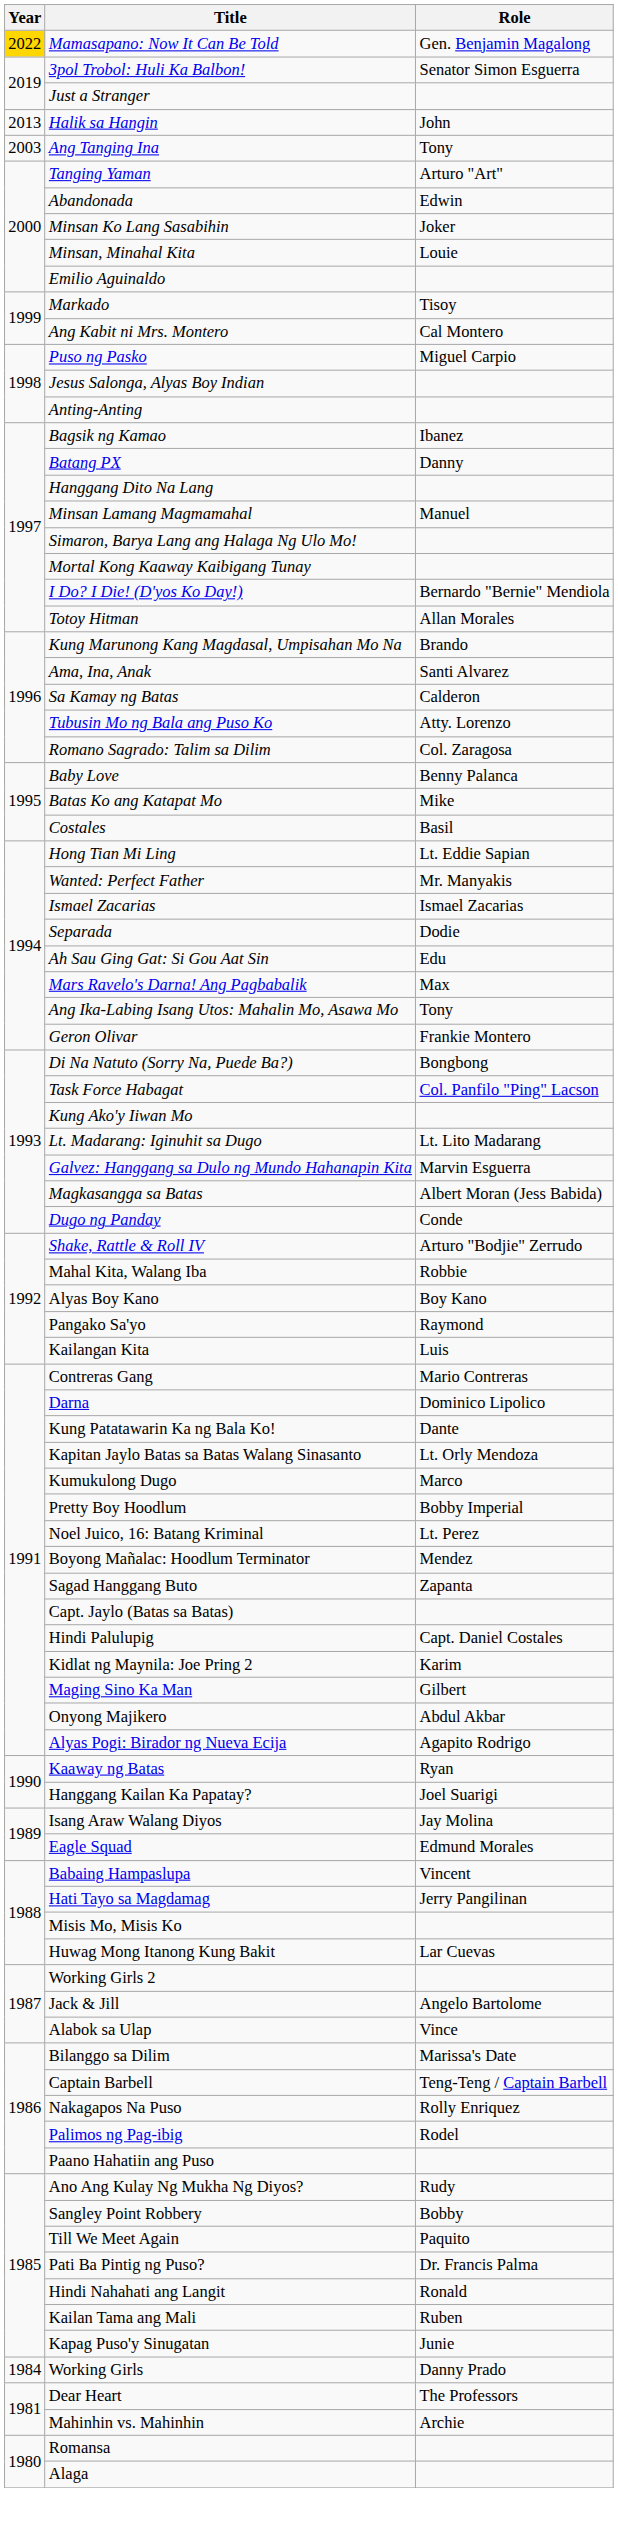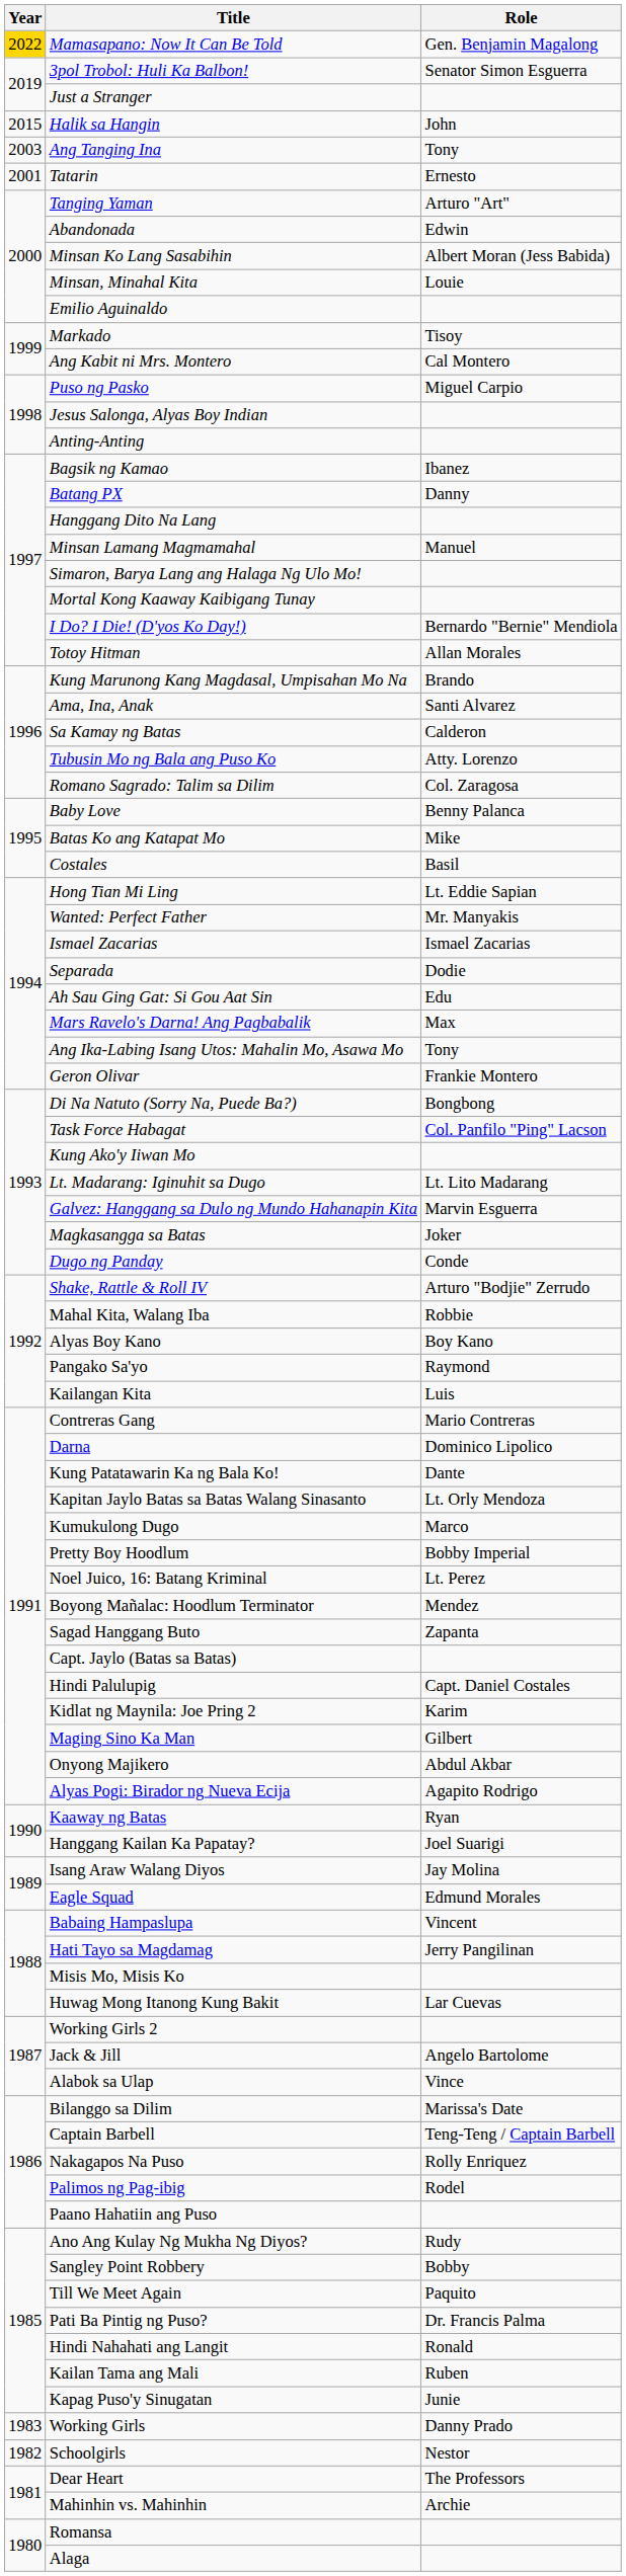 <table class="wikitable sortable">
 <tr>
 <th>Year</th>
 <th>Title</th>
 <th>Role</th>
 </tr>
 <tr>
 <td style="background: gold;">2022</td>
 <td><em><a href='#'>Mamasapano: Now It Can Be Told</a></em></td>
 <td>Gen. <a href='#'>Benjamin Magalong</a></td>
 </tr>
 <tr>
 <td rowspan="2">2019</td>
 <td><em><a href='#'>3pol Trobol: Huli Ka Balbon!</a></em></td>
 <td>Senator Simon Esguerra</td>
 </tr>
 <tr>
 <td><em>Just a Stranger</em></td>
 <td></td>
 </tr>
 <tr>
-<td>2013</td>
+<td>2015</td>
 <td><em><a href='#'>Halik sa Hangin</a></em></td>
 <td>John</td>
 </tr>
 <tr>
 <td>2003</td>
 <td><em><a href='#'>Ang Tanging Ina</a></em></td>
 <td>Tony</td>
+</tr>
+<tr>
+<td>2001</td>
+<td><em>Tatarin</em></td>
+<td>Ernesto</td>
 </tr>
 <tr>
 <td rowspan="5">2000</td>
 <td><em><a href='#'>Tanging Yaman</a></em></td>
 <td>Arturo "Art"</td>
 </tr>
 <tr>
 <td><em>Abandonada</em></td>
 <td>Edwin</td>
 </tr>
 <tr>
 <td><em>Minsan Ko Lang Sasabihin</em></td>
-<td>Joker</td>
+<td>Albert Moran (Jess Babida)</td>
 </tr>
 <tr>
 <td><em>Minsan, Minahal Kita</em></td>
 <td>Louie</td>
 </tr>
 <tr>
 <td><em>Emilio Aguinaldo</em></td>
 <td></td>
 </tr>
 <tr>
 <td rowspan="2">1999</td>
 <td><em>Markado</em></td>
 <td>Tisoy</td>
 </tr>
 <tr>
 <td><em>Ang Kabit ni Mrs. Montero</em></td>
 <td>Cal Montero</td>
 </tr>
 <tr>
 <td rowspan="3">1998</td>
 <td><em><a href='#'>Puso ng Pasko</a></em></td>
 <td>Miguel Carpio</td>
 </tr>
 <tr>
 <td><em>Jesus Salonga, Alyas Boy Indian</em></td>
 <td></td>
 </tr>
 <tr>
 <td><em>Anting-Anting</em></td>
 <td></td>
 </tr>
 <tr>
 <td rowspan="8">1997</td>
 <td><em>Bagsik ng Kamao</em></td>
 <td>Ibanez</td>
 </tr>
 <tr>
 <td><em><a href='#'>Batang PX</a></em></td>
 <td>Danny</td>
 </tr>
 <tr>
 <td><em>Hanggang Dito Na Lang</em></td>
 <td></td>
 </tr>
 <tr>
 <td><em>Minsan Lamang Magmamahal</em></td>
 <td>Manuel</td>
 </tr>
 <tr>
 <td><em>Simaron, Barya Lang ang Halaga Ng Ulo Mo!</em></td>
 <td></td>
 </tr>
 <tr>
 <td><em>Mortal Kong Kaaway Kaibigang Tunay</em></td>
 <td></td>
 </tr>
 <tr>
 <td><em><a href='#'>I Do? I Die! (D'yos Ko Day!)</a></em></td>
 <td>Bernardo "Bernie" Mendiola</td>
 </tr>
 <tr>
 <td><em>Totoy Hitman</em></td>
 <td>Allan Morales</td>
 </tr>
 <tr>
 <td rowspan="5">1996</td>
 <td><em>Kung Marunong Kang Magdasal, Umpisahan Mo Na</em></td>
 <td>Brando</td>
 </tr>
 <tr>
 <td><em>Ama, Ina, Anak</em></td>
 <td>Santi Alvarez</td>
 </tr>
 <tr>
 <td><em>Sa Kamay ng Batas</em></td>
 <td>Calderon</td>
 </tr>
 <tr>
 <td><em><a href='#'>Tubusin Mo ng Bala ang Puso Ko</a></em></td>
 <td>Atty. Lorenzo</td>
 </tr>
 <tr>
 <td><em>Romano Sagrado: Talim sa Dilim</em></td>
 <td>Col. Zaragosa</td>
 </tr>
 <tr>
 <td rowspan="3">1995</td>
 <td><em>Baby Love</em></td>
 <td>Benny Palanca</td>
 </tr>
 <tr>
 <td><em>Batas Ko ang Katapat Mo</em></td>
 <td>Mike</td>
 </tr>
 <tr>
 <td><em>Costales</em></td>
 <td>Basil</td>
 </tr>
 <tr>
 <td rowspan="8">1994</td>
 <td><em>Hong Tian Mi Ling</em></td>
 <td>Lt. Eddie Sapian</td>
 </tr>
 <tr>
 <td><em>Wanted: Perfect Father</em></td>
 <td>Mr. Manyakis</td>
 </tr>
 <tr>
 <td><em>Ismael Zacarias</em></td>
 <td>Ismael Zacarias</td>
 </tr>
 <tr>
 <td><em>Separada</em></td>
 <td>Dodie</td>
 </tr>
 <tr>
 <td><em>Ah Sau Ging Gat: Si Gou Aat Sin</em></td>
 <td>Edu</td>
 </tr>
 <tr>
 <td><em><a href='#'>Mars Ravelo's Darna! Ang Pagbabalik</a></em></td>
 <td>Max</td>
 </tr>
 <tr>
 <td><em>Ang Ika-Labing Isang Utos: Mahalin Mo, Asawa Mo</em></td>
 <td>Tony</td>
 </tr>
 <tr>
 <td><em>Geron Olivar</em></td>
 <td>Frankie Montero</td>
 </tr>
 <tr>
 <td rowspan="7">1993</td>
 <td><em>Di Na Natuto (Sorry Na, Puede Ba?)</em></td>
 <td>Bongbong</td>
 </tr>
 <tr>
 <td><em>Task Force Habagat</em></td>
 <td><a href='#'>Col. Panfilo "Ping" Lacson</a></td>
 </tr>
 <tr>
 <td><em>Kung Ako'y Iiwan Mo</em></td>
 <td></td>
 </tr>
 <tr>
 <td><em>Lt. Madarang: Iginuhit sa Dugo</em></td>
 <td>Lt. Lito Madarang</td>
 </tr>
 <tr>
 <td><em><a href='#'>Galvez: Hanggang sa Dulo ng Mundo Hahanapin Kita</a></em></td>
 <td>Marvin Esguerra</td>
 </tr>
 <tr>
 <td><em>Magkasangga sa Batas</em></td>
-<td>Albert Moran (Jess Babida)</td>
+<td>Joker</td>
 </tr>
 <tr>
 <td><em><a href='#'>Dugo ng Panday</a></em></td>
 <td>Conde</td>
 </tr>
 <tr>
 <td rowspan="5">1992</td>
 <td><em><a href='#'>Shake, Rattle & Roll IV</a></td>
 <td>Arturo "Bodjie" Zerrudo</td>
 </tr>
 <tr>
 <td></em>Mahal Kita, Walang Iba<em></td>
 <td>Robbie</td>
 </tr>
 <tr>
 <td></em>Alyas Boy Kano<em></td>
 <td>Boy Kano</td>
 </tr>
 <tr>
 <td></em>Pangako Sa'yo<em></td>
 <td>Raymond</td>
 </tr>
 <tr>
 <td></em>Kailangan Kita<em></td>
 <td>Luis</td>
 </tr>
 <tr>
 <td rowspan="15">1991</td>
 <td></em>Contreras Gang<em></td>
 <td>Mario Contreras</td>
 </tr>
 <tr>
 <td></em><a href='#'>Darna</a><em></td>
 <td>Dominico Lipolico</td>
 </tr>
 <tr>
 <td></em>Kung Patatawarin Ka ng Bala Ko!<em></td>
 <td>Dante</td>
 </tr>
 <tr>
 <td></em>Kapitan Jaylo Batas sa Batas Walang Sinasanto<em></td>
 <td>Lt. Orly Mendoza</td>
 </tr>
 <tr>
 <td></em>Kumukulong Dugo<em></td>
 <td>Marco</td>
 </tr>
 <tr>
 <td></em>Pretty Boy Hoodlum<em></td>
 <td>Bobby Imperial</td>
 </tr>
 <tr>
 <td></em>Noel Juico, 16: Batang Kriminal<em></td>
 <td>Lt. Perez</td>
 </tr>
 <tr>
 <td></em>Boyong Mañalac: Hoodlum Terminator<em></td>
 <td>Mendez</td>
 </tr>
 <tr>
 <td></em>Sagad Hanggang Buto<em></td>
 <td>Zapanta</td>
 </tr>
 <tr>
 <td></em>Capt. Jaylo (Batas sa Batas)<em></td>
 <td></td>
 </tr>
 <tr>
 <td></em>Hindi Palulupig<em></td>
 <td>Capt. Daniel Costales</td>
 </tr>
 <tr>
 <td></em>Kidlat ng Maynila: Joe Pring 2<em></td>
 <td>Karim</td>
 </tr>
 <tr>
 <td></em><a href='#'>Maging Sino Ka Man</a><em></td>
 <td>Gilbert</td>
 </tr>
 <tr>
 <td></em>Onyong Majikero<em></td>
 <td>Abdul Akbar</td>
 </tr>
 <tr>
 <td></em><a href='#'>Alyas Pogi: Birador ng Nueva Ecija</a><em></td>
 <td>Agapito Rodrigo</td>
 </tr>
 <tr>
 <td rowspan="2">1990</td>
 <td></em><a href='#'>Kaaway ng Batas</a><em></td>
 <td>Ryan</td>
 </tr>
 <tr>
 <td></em>Hanggang Kailan Ka Papatay?<em></td>
 <td>Joel Suarigi</td>
 </tr>
 <tr>
 <td rowspan="2">1989</td>
 <td></em>Isang Araw Walang Diyos<em></td>
 <td>Jay Molina</td>
 </tr>
 <tr>
 <td></em><a href='#'>Eagle Squad</a><em></td>
 <td>Edmund Morales</td>
 </tr>
 <tr>
 <td rowspan="4">1988</td>
 <td></em><a href='#'>Babaing Hampaslupa</a><em></td>
 <td>Vincent</td>
 </tr>
 <tr>
 <td></em><a href='#'>Hati Tayo sa Magdamag</a><em></td>
 <td>Jerry Pangilinan</td>
 </tr>
 <tr>
 <td></em>Misis Mo, Misis Ko<em></td>
 <td></td>
 </tr>
 <tr>
 <td></em>Huwag Mong Itanong Kung Bakit<em></td>
 <td>Lar Cuevas</td>
 </tr>
 <tr>
 <td rowspan="3">1987</td>
 <td></em>Working Girls 2<em></td>
 <td></td>
 </tr>
 <tr>
 <td></em>Jack & Jill<em></td>
 <td>Angelo Bartolome</td>
 </tr>
 <tr>
 <td></em>Alabok sa Ulap<em></td>
 <td>Vince</td>
 </tr>
 <tr>
 <td rowspan="5">1986</td>
 <td></em>Bilanggo sa Dilim<em></td>
 <td>Marissa's Date</td>
 </tr>
 <tr>
 <td></em>Captain Barbell<em></td>
 <td>Teng-Teng / <a href='#'>Captain Barbell</a></td>
 </tr>
 <tr>
 <td></em>Nakagapos Na Puso<em></td>
 <td>Rolly Enriquez</td>
 </tr>
 <tr>
 <td></em><a href='#'>Palimos ng Pag-ibig</a><em></td>
 <td>Rodel</td>
 </tr>
 <tr>
 <td></em>Paano Hahatiin ang Puso<em></td>
 <td></td>
 </tr>
 <tr>
 <td rowspan="7">1985</td>
 <td></em>Ano Ang Kulay Ng Mukha Ng Diyos?<em></td>
 <td>Rudy</td>
 </tr>
 <tr>
 <td></em>Sangley Point Robbery<em></td>
 <td>Bobby</td>
 </tr>
 <tr>
 <td></em>Till We Meet Again<em></td>
 <td>Paquito</td>
 </tr>
 <tr>
 <td></em>Pati Ba Pintig ng Puso?<em></td>
 <td>Dr. Francis Palma</td>
 </tr>
 <tr>
 <td></em>Hindi Nahahati ang Langit<em></td>
 <td>Ronald</td>
 </tr>
 <tr>
 <td></em>Kailan Tama ang Mali<em></td>
 <td>Ruben</td>
 </tr>
 <tr>
 <td></em>Kapag Puso'y Sinugatan<em></td>
 <td>Junie</td>
 </tr>
 <tr>
-<td>1984</td>
+<td>1983</td>
 <td></em>Working Girls<em></td>
 <td>Danny Prado</td>
+</tr>
+<tr>
+<td>1982</td>
+<td></em>Schoolgirls<em></td>
+<td>Nestor</td>
 </tr>
 <tr>
 <td rowspan="2">1981</td>
 <td></em>Dear Heart<em></td>
 <td>The Professors</td>
 </tr>
 <tr>
 <td></em>Mahinhin vs. Mahinhin<em></td>
 <td>Archie</td>
 </tr>
 <tr>
 <td rowspan="2">1980</td>
 <td></em>Romansa<em></td>
 <td></td>
 </tr>
 <tr>
 <td></em>Alaga<em></td>
 <td></td>
 </tr>
 </table>
